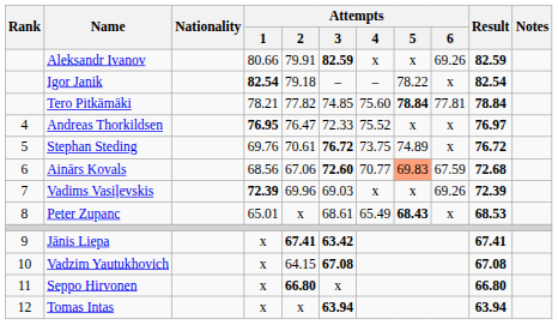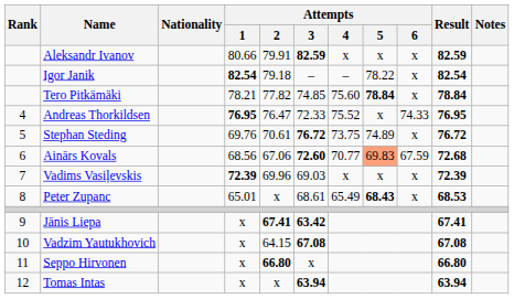 <table class="wikitable sortable" style="text-align:center">
 <tr>
 <th rowspan=2>Rank</th>
 <th rowspan=2>Name</th>
 <th rowspan=2>Nationality</th>
 <th colspan=6>Attempts</th>
 <th rowspan=2>Result</th>
 <th rowspan=2>Notes</th>
 </tr>
 <tr>
 <th>1</th>
 <th>2</th>
 <th>3</th>
 <th>4</th>
 <th>5</th>
 <th>6</th>
 </tr>
 <tr>
 <td></td>
 <td align=left><a href='#'>Aleksandr Ivanov</a></td>
 <td align=left></td>
 <td>80.66</td>
 <td>79.91</td>
 <td><strong>82.59</strong></td>
 <td>x</td>
 <td>x</td>
-<td>69.26</td>
+<td>x</td>
 <td><strong>82.59</strong></td>
 <td></td>
 </tr>
 <tr>
 <td></td>
 <td align=left><a href='#'>Igor Janik</a></td>
 <td align=left></td>
 <td><strong>82.54</strong></td>
 <td>79.18</td>
 <td>–</td>
 <td>–</td>
 <td>78.22</td>
 <td>x</td>
 <td><strong>82.54</strong></td>
 <td></td>
 </tr>
 <tr>
 <td></td>
 <td align=left><a href='#'>Tero Pitkämäki</a></td>
 <td align=left></td>
 <td>78.21</td>
 <td>77.82</td>
 <td>74.85</td>
 <td>75.60</td>
 <td><strong>78.84</strong></td>
-<td>77.81</td>
+<td>x</td>
 <td><strong>78.84</strong></td>
 <td></td>
 </tr>
 <tr>
 <td>4</td>
 <td align=left><a href='#'>Andreas Thorkildsen</a></td>
 <td align=left></td>
 <td><strong>76.95</strong></td>
 <td>76.47</td>
 <td>72.33</td>
 <td>75.52</td>
 <td>x</td>
-<td>x</td>
-<td><strong>76.97</strong></td>
+<td>74.33</td>
+<td><strong>76.95</strong></td>
 <td></td>
 </tr>
 <tr>
 <td>5</td>
 <td align=left><a href='#'>Stephan Steding</a></td>
 <td align=left></td>
 <td>69.76</td>
 <td>70.61</td>
 <td><strong>76.72</strong></td>
 <td>73.75</td>
 <td>74.89</td>
 <td>x</td>
 <td><strong>76.72</strong></td>
 <td></td>
 </tr>
 <tr>
 <td>6</td>
 <td align=left><a href='#'>Ainārs Kovals</a></td>
 <td align=left></td>
 <td>68.56</td>
 <td>67.06</td>
 <td><strong>72.60</strong></td>
 <td>70.77</td>
 <td style="background: lightsalmon;">69.83</td>
 <td>67.59</td>
 <td><strong>72.68</strong></td>
 <td></td>
 </tr>
 <tr>
 <td>7</td>
 <td align=left><a href='#'>Vadims Vasiļevskis</a></td>
 <td align=left></td>
 <td><strong>72.39</strong></td>
 <td>69.96</td>
 <td>69.03</td>
 <td>x</td>
 <td>x</td>
-<td>69.26</td>
+<td>x</td>
 <td><strong>72.39</strong></td>
 <td></td>
 </tr>
 <tr>
 <td>8</td>
 <td align=left><a href='#'>Peter Zupanc</a></td>
 <td align=left></td>
 <td>65.01</td>
 <td>x</td>
 <td>68.61</td>
 <td>65.49</td>
 <td><strong>68.43</strong></td>
 <td>x</td>
 <td><strong>68.53</strong></td>
 <td></td>
 </tr>
 <tr>
 <td colspan=11 bgcolor=lightgray></td>
 </tr>
 <tr>
 <td>9</td>
 <td align=left><a href='#'>Jānis Liepa</a></td>
 <td align=left></td>
 <td>x</td>
 <td><strong>67.41</strong></td>
 <td><strong>63.42</strong></td>
 <td colspan=3></td>
 <td><strong>67.41</strong></td>
 <td></td>
 </tr>
 <tr>
 <td>10</td>
 <td align=left><a href='#'>Vadzim Yautukhovich</a></td>
 <td align=left></td>
 <td>x</td>
 <td>64.15</td>
 <td><strong>67.08</strong></td>
 <td colspan=3></td>
 <td><strong>67.08</strong></td>
 <td></td>
 </tr>
 <tr>
 <td>11</td>
 <td align=left><a href='#'>Seppo Hirvonen</a></td>
 <td align=left></td>
 <td>x</td>
 <td><strong>66.80</strong></td>
 <td>x</td>
 <td colspan=3></td>
 <td><strong>66.80</strong></td>
 <td></td>
 </tr>
 <tr>
 <td>12</td>
 <td align=left><a href='#'>Tomas Intas</a></td>
 <td align=left></td>
 <td>x</td>
 <td>x</td>
 <td><strong>63.94</strong></td>
 <td colspan=3></td>
 <td><strong>63.94</strong></td>
 <td></td>
 </tr>
 </table>
